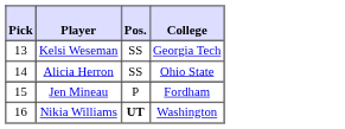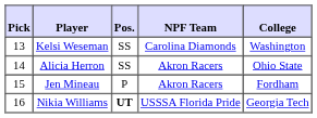 <table style="text-align: center" border="1" cellpadding="3" cellspacing="0">
 <tr>
 <th style="background:#ddf;"><br>Pick</th>
 <th style="background:#ddf;"><br>Player</th>
 <th style="background:#ddf;"><br>Pos.</th>
+<th style="background:#ddf;"><br>NPF Team</th>
 <th style="background:#ddf;"><br>College</th>
 </tr>
 <tr>
 <td>13</td>
 <td><a href='#'>Kelsi Weseman</a></td>
 <td>SS</td>
-<td><a href='#'>Georgia Tech</a></td>
+<td><a href='#'>Carolina Diamonds</a></td>
+<td><a href='#'>Washington</a></td>
 </tr>
 <tr>
 <td>14</td>
 <td><a href='#'>Alicia Herron</a></td>
 <td>SS</td>
+<td><a href='#'>Akron Racers</a></td>
 <td><a href='#'>Ohio State</a></td>
 </tr>
 <tr>
 <td>15</td>
 <td><a href='#'>Jen Mineau</a></td>
 <td>P</td>
+<td><a href='#'>Akron Racers</a></td>
 <td><a href='#'>Fordham</a></td>
 </tr>
 <tr>
 <td>16</td>
 <td><a href='#'>Nikia Williams</a></td>
 <td><strong>UT</strong></td>
-<td><a href='#'>Washington</a></td>
+<td><a href='#'>USSSA Florida Pride</a></td>
+<td><a href='#'>Georgia Tech</a></td>
 </tr>
 </table>
